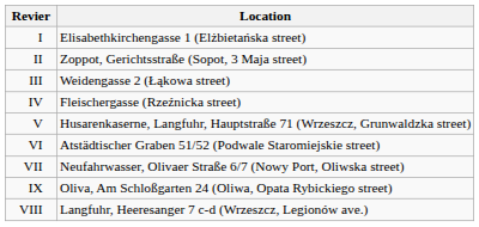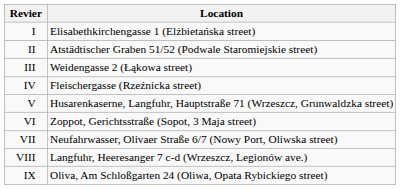 <table class="wikitable" border="1">
 <tr>
 <th>Revier</th>
 <th>Location</th>
 </tr>
 <tr>
 <td style="text-align: right; padding: 0 1em;">I</td>
 <td>Elisabethkirchengasse 1 (Elżbietańska street)</td>
 </tr>
 <tr>
 <td style="text-align: right; padding: 0 1em;">II</td>
-<td>Zoppot, Gerichtsstraße (Sopot, 3 Maja street)</td>
+<td>Atstädtischer Graben 51/52 (Podwale Staromiejskie street)</td>
 </tr>
 <tr>
 <td style="text-align: right; padding: 0 1em;">III</td>
 <td>Weidengasse 2 (Łąkowa street)</td>
 </tr>
 <tr>
 <td style="text-align: right; padding: 0 1em;">IV</td>
 <td>Fleischergasse (Rzeźnicka street)</td>
 </tr>
 <tr>
 <td style="text-align: right; padding: 0 1em;">V</td>
 <td>Husarenkaserne, Langfuhr, Hauptstraße 71 (Wrzeszcz, Grunwaldzka street)</td>
 </tr>
 <tr>
 <td style="text-align: right; padding: 0 1em;">VI</td>
-<td>Atstädtischer Graben 51/52 (Podwale Staromiejskie street)</td>
+<td>Zoppot, Gerichtsstraße (Sopot, 3 Maja street)</td>
 </tr>
 <tr>
 <td style="text-align: right; padding: 0 1em;">VII</td>
 <td>Neufahrwasser, Olivaer Straße 6/7 (Nowy Port, Oliwska street)</td>
 </tr>
 <tr>
+<td style="text-align: right; padding: 0 1em;">VIII</td>
+<td>Langfuhr, Heeresanger 7 c-d (Wrzeszcz, Legionów ave.)</td>
+</tr>
+<tr>
 <td style="text-align: right; padding: 0 1em;">IX</td>
 <td>Oliva, Am Schloßgarten 24 (Oliwa, Opata Rybickiego street)</td>
 </tr>
-<tr>
-<td style="text-align: right; padding: 0 1em;">VIII</td>
-<td>Langfuhr, Heeresanger 7 c-d (Wrzeszcz, Legionów ave.)</td>
-</tr>
 </table>
